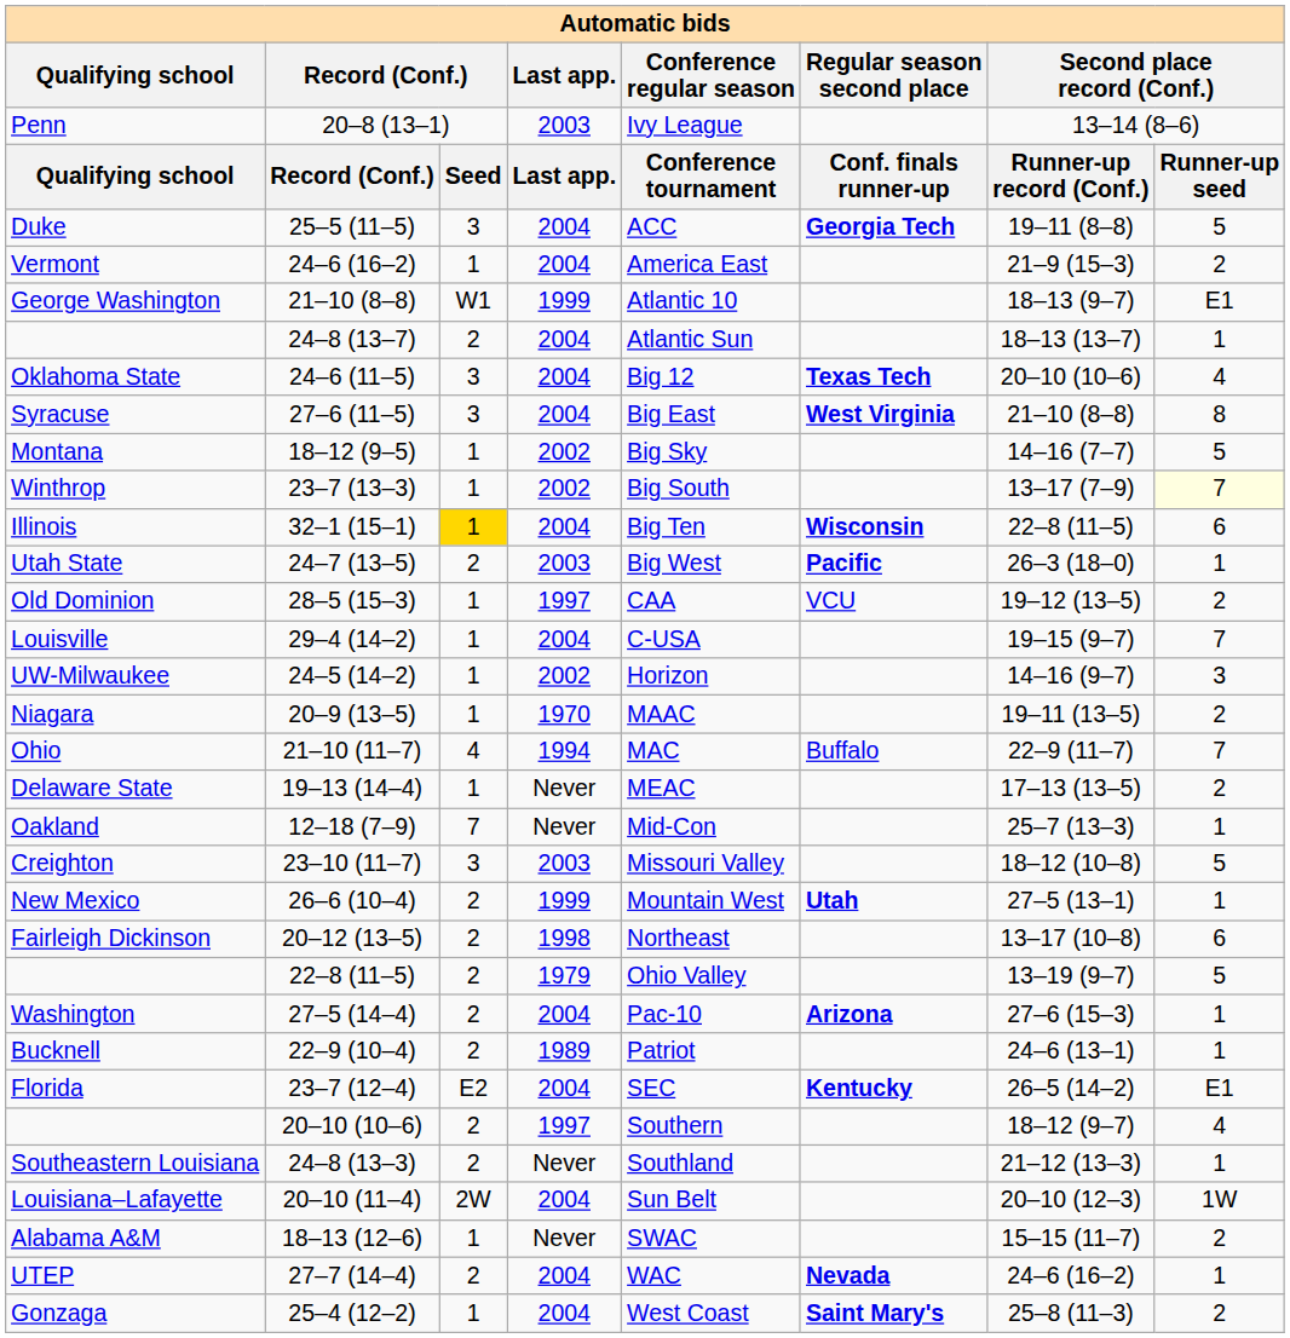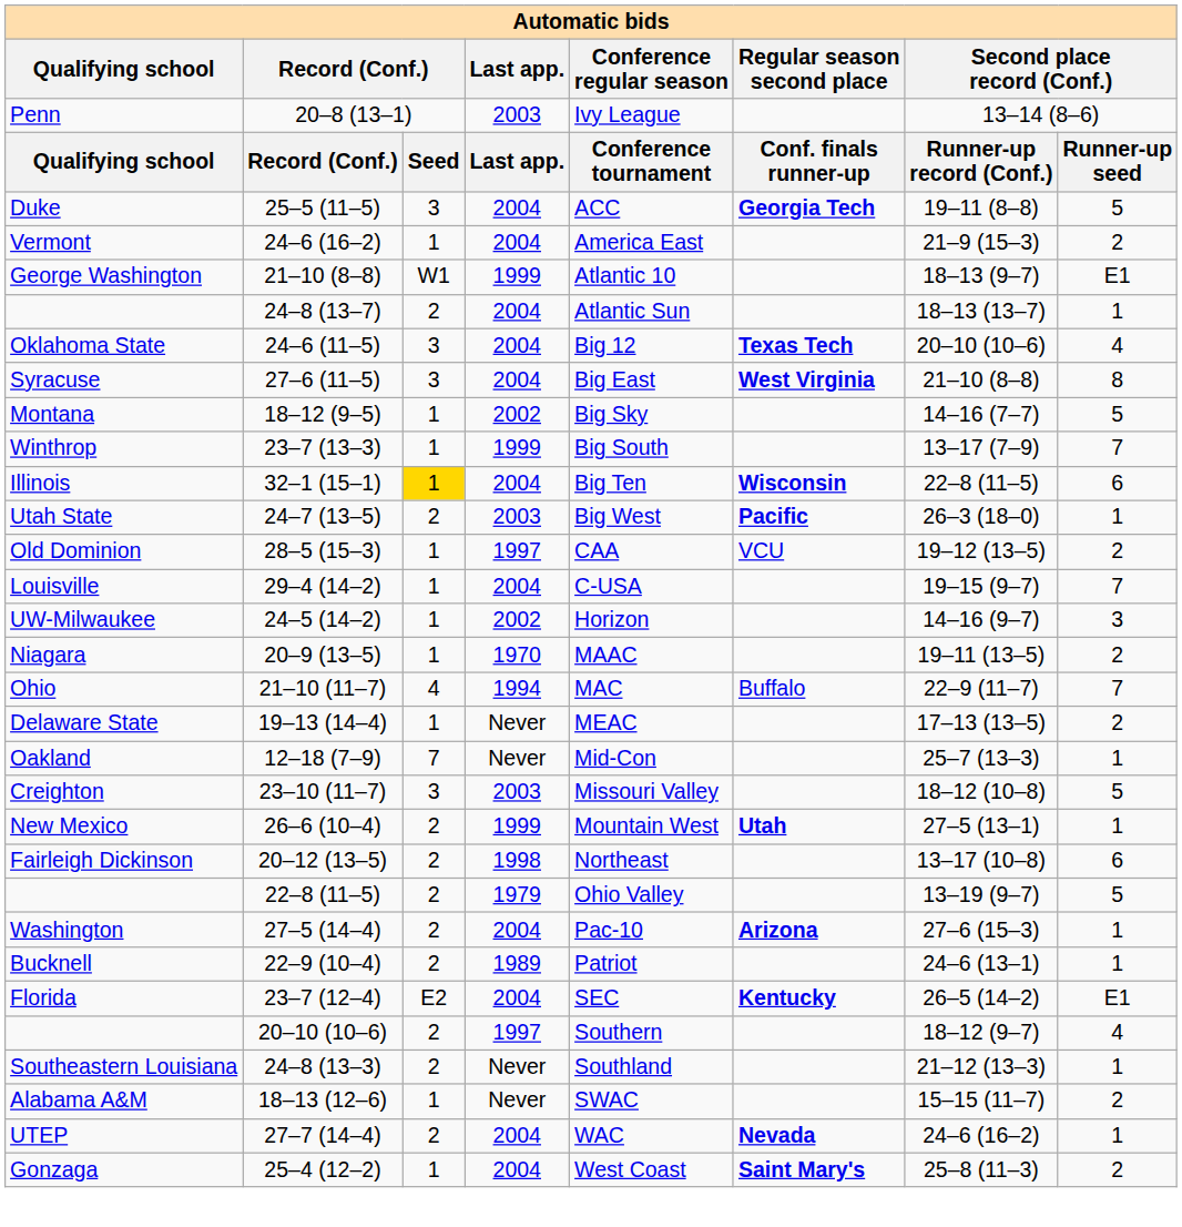 <table class="wikitable">
 <tr>
 <th colspan="8" style="background:#ffdead;">Automatic bids</th>
 </tr>
 <tr>
 <th>Qualifying school</th>
 <th colspan="2">Record (Conf.)</th>
 <th>Last app.</th>
 <th>Conference<br>regular season</th>
 <th>Regular season<br>second place</th>
 <th colspan="2">Second place<br>record (Conf.)</th>
 </tr>
 <tr>
 <td><a href='#'>Penn</a></td>
 <td colspan=2 align=center>20–8 (13–1)</td>
 <td align=center><a href='#'>2003</a></td>
 <td><a href='#'>Ivy League</a></td>
 <td></td>
 <td colspan=2 align=center>13–14 (8–6)</td>
 </tr>
 <tr>
 <th>Qualifying school</th>
 <th>Record (Conf.)</th>
 <th>Seed</th>
 <th>Last app.</th>
 <th>Conference<br>tournament</th>
 <th>Conf. finals<br>runner-up</th>
 <th>Runner-up<br>record (Conf.)</th>
 <th>Runner-up<br>seed</th>
 </tr>
 <tr>
 <td><a href='#'>Duke</a></td>
 <td align=center>25–5 (11–5)</td>
 <td align=center>3</td>
 <td align=center><a href='#'>2004</a></td>
 <td><a href='#'>ACC</a></td>
 <td><strong><a href='#'>Georgia Tech</a></strong></td>
 <td align=center>19–11 (8–8)</td>
 <td align=center>5</td>
 </tr>
 <tr>
 <td><a href='#'>Vermont</a></td>
 <td align=center>24–6 (16–2)</td>
 <td align=center>1</td>
 <td align=center><a href='#'>2004</a></td>
 <td><a href='#'>America East</a></td>
 <td></td>
 <td align=center>21–9 (15–3)</td>
 <td align=center>2</td>
 </tr>
 <tr>
 <td><a href='#'>George Washington</a></td>
 <td align=center>21–10 (8–8)</td>
 <td align=center>W1</td>
 <td align=center><a href='#'>1999</a></td>
 <td><a href='#'>Atlantic 10</a></td>
 <td></td>
 <td align=center>18–13 (9–7)</td>
 <td align=center>E1</td>
 </tr>
 <tr>
 <td></td>
 <td align=center>24–8 (13–7)</td>
 <td align=center>2</td>
 <td align=center><a href='#'>2004</a></td>
 <td><a href='#'>Atlantic Sun</a></td>
 <td></td>
 <td align=center>18–13 (13–7)</td>
 <td align=center>1</td>
 </tr>
 <tr>
 <td><a href='#'>Oklahoma State</a></td>
 <td align=center>24–6 (11–5)</td>
 <td align=center>3</td>
 <td align=center><a href='#'>2004</a></td>
 <td><a href='#'>Big 12</a></td>
 <td><strong><a href='#'>Texas Tech</a></strong></td>
 <td align=center>20–10 (10–6)</td>
 <td align=center>4</td>
 </tr>
 <tr>
 <td><a href='#'>Syracuse</a></td>
 <td align=center>27–6 (11–5)</td>
 <td align=center>3</td>
 <td align=center><a href='#'>2004</a></td>
 <td><a href='#'>Big East</a></td>
 <td><strong><a href='#'>West Virginia</a></strong></td>
 <td align=center>21–10 (8–8)</td>
 <td align=center>8</td>
 </tr>
 <tr>
 <td><a href='#'>Montana</a></td>
 <td align=center>18–12 (9–5)</td>
 <td align=center>1</td>
 <td align=center><a href='#'>2002</a></td>
 <td><a href='#'>Big Sky</a></td>
 <td></td>
 <td align=center>14–16 (7–7)</td>
 <td align=center>5</td>
 </tr>
 <tr>
 <td><a href='#'>Winthrop</a></td>
 <td align=center>23–7 (13–3)</td>
 <td align=center>1</td>
-<td align=center><a href='#'>2002</a></td>
+<td align=center><a href='#'>1999</a></td>
 <td><a href='#'>Big South</a></td>
 <td></td>
 <td align=center>13–17 (7–9)</td>
-<td align=center style="background: lightyellow;">7</td>
+<td align=center>7</td>
 </tr>
 <tr>
 <td><a href='#'>Illinois</a></td>
 <td align=center>32–1 (15–1)</td>
 <td align=center style="background: gold;">1</td>
 <td align=center><a href='#'>2004</a></td>
 <td><a href='#'>Big Ten</a></td>
 <td><strong><a href='#'>Wisconsin</a></strong></td>
 <td align=center>22–8 (11–5)</td>
 <td align=center>6</td>
 </tr>
 <tr>
 <td><a href='#'>Utah State</a></td>
 <td align=center>24–7 (13–5)</td>
 <td align=center>2</td>
 <td align=center><a href='#'>2003</a></td>
 <td><a href='#'>Big West</a></td>
 <td><strong><a href='#'>Pacific</a></strong></td>
 <td align=center>26–3 (18–0)</td>
 <td align=center>1</td>
 </tr>
 <tr>
 <td><a href='#'>Old Dominion</a></td>
 <td align=center>28–5 (15–3)</td>
 <td align=center>1</td>
 <td align=center><a href='#'>1997</a></td>
 <td><a href='#'>CAA</a></td>
 <td><a href='#'>VCU</a></td>
 <td align=center>19–12 (13–5)</td>
 <td align=center>2</td>
 </tr>
 <tr>
 <td><a href='#'>Louisville</a></td>
 <td align=center>29–4 (14–2)</td>
 <td align=center>1</td>
 <td align=center><a href='#'>2004</a></td>
 <td><a href='#'>C-USA</a></td>
 <td></td>
 <td align=center>19–15 (9–7)</td>
 <td align=center>7</td>
 </tr>
 <tr>
 <td><a href='#'>UW-Milwaukee</a></td>
 <td align=center>24–5 (14–2)</td>
 <td align=center>1</td>
 <td align=center><a href='#'>2002</a></td>
 <td><a href='#'>Horizon</a></td>
 <td></td>
 <td align=center>14–16 (9–7)</td>
 <td align=center>3</td>
 </tr>
 <tr>
 <td><a href='#'>Niagara</a></td>
 <td align=center>20–9 (13–5)</td>
 <td align=center>1</td>
 <td align=center><a href='#'>1970</a></td>
 <td><a href='#'>MAAC</a></td>
 <td></td>
 <td align=center>19–11 (13–5)</td>
 <td align=center>2</td>
 </tr>
 <tr>
 <td><a href='#'>Ohio</a></td>
 <td align=center>21–10 (11–7)</td>
 <td align=center>4</td>
 <td align=center><a href='#'>1994</a></td>
 <td><a href='#'>MAC</a></td>
 <td><a href='#'>Buffalo</a></td>
 <td align=center>22–9 (11–7)</td>
 <td align=center>7</td>
 </tr>
 <tr>
 <td><a href='#'>Delaware State</a></td>
 <td align=center>19–13 (14–4)</td>
 <td align=center>1</td>
 <td align=center>Never</td>
 <td><a href='#'>MEAC</a></td>
 <td></td>
 <td align=center>17–13 (13–5)</td>
 <td align=center>2</td>
 </tr>
 <tr>
 <td><a href='#'>Oakland</a></td>
 <td align=center>12–18 (7–9)</td>
 <td align=center>7</td>
 <td align=center>Never</td>
 <td><a href='#'>Mid-Con</a></td>
 <td></td>
 <td align=center>25–7 (13–3)</td>
 <td align=center>1</td>
 </tr>
 <tr>
 <td><a href='#'>Creighton</a></td>
 <td align=center>23–10 (11–7)</td>
 <td align=center>3</td>
 <td align=center><a href='#'>2003</a></td>
 <td><a href='#'>Missouri Valley</a></td>
 <td></td>
 <td align=center>18–12 (10–8)</td>
 <td align=center>5</td>
 </tr>
 <tr>
 <td><a href='#'>New Mexico</a></td>
 <td align=center>26–6 (10–4)</td>
 <td align=center>2</td>
 <td align=center><a href='#'>1999</a></td>
 <td><a href='#'>Mountain West</a></td>
 <td><strong><a href='#'>Utah</a></strong></td>
 <td align=center>27–5 (13–1)</td>
 <td align=center>1</td>
 </tr>
 <tr>
 <td><a href='#'>Fairleigh Dickinson</a></td>
 <td align=center>20–12 (13–5)</td>
 <td align=center>2</td>
 <td align=center><a href='#'>1998</a></td>
 <td><a href='#'>Northeast</a></td>
 <td></td>
 <td align=center>13–17 (10–8)</td>
 <td align=center>6</td>
 </tr>
 <tr>
 <td></td>
 <td align=center>22–8 (11–5)</td>
 <td align=center>2</td>
 <td align=center><a href='#'>1979</a></td>
 <td><a href='#'>Ohio Valley</a></td>
 <td></td>
 <td align=center>13–19 (9–7)</td>
 <td align=center>5</td>
 </tr>
 <tr>
 <td><a href='#'>Washington</a></td>
 <td align=center>27–5 (14–4)</td>
 <td align=center>2</td>
 <td align=center><a href='#'>2004</a></td>
 <td><a href='#'>Pac-10</a></td>
 <td><strong><a href='#'>Arizona</a></strong></td>
 <td align=center>27–6 (15–3)</td>
 <td align=center>1</td>
 </tr>
 <tr>
 <td><a href='#'>Bucknell</a></td>
 <td align=center>22–9 (10–4)</td>
 <td align=center>2</td>
 <td align=center><a href='#'>1989</a></td>
 <td><a href='#'>Patriot</a></td>
 <td></td>
 <td align=center>24–6 (13–1)</td>
 <td align=center>1</td>
 </tr>
 <tr>
 <td><a href='#'>Florida</a></td>
 <td align=center>23–7 (12–4)</td>
 <td align=center>E2</td>
 <td align=center><a href='#'>2004</a></td>
 <td><a href='#'>SEC</a></td>
 <td><strong><a href='#'>Kentucky</a></strong></td>
 <td align=center>26–5 (14–2)</td>
 <td align=center>E1</td>
 </tr>
 <tr>
 <td></td>
 <td align=center>20–10 (10–6)</td>
 <td align=center>2</td>
 <td align=center><a href='#'>1997</a></td>
 <td><a href='#'>Southern</a></td>
 <td></td>
 <td align=center>18–12 (9–7)</td>
 <td align=center>4</td>
 </tr>
 <tr>
 <td><a href='#'>Southeastern Louisiana</a></td>
 <td align=center>24–8 (13–3)</td>
 <td align=center>2</td>
 <td align=center>Never</td>
 <td><a href='#'>Southland</a></td>
 <td></td>
 <td align=center>21–12 (13–3)</td>
 <td align=center>1</td>
 </tr>
 <tr>
-<td><a href='#'>Louisiana–Lafayette</a></td>
-<td align=center>20–10 (11–4)</td>
-<td align=center>2W</td>
-<td align=center><a href='#'>2004</a></td>
-<td><a href='#'>Sun Belt</a></td>
-<td></td>
-<td align=center>20–10 (12–3)</td>
-<td align=center>1W</td>
-</tr>
-<tr>
 <td><a href='#'>Alabama A&M</a></td>
 <td align=center>18–13 (12–6)</td>
 <td align=center>1</td>
 <td align=center>Never</td>
 <td><a href='#'>SWAC</a></td>
 <td></td>
 <td align=center>15–15 (11–7)</td>
 <td align=center>2</td>
 </tr>
 <tr>
 <td><a href='#'>UTEP</a></td>
 <td align=center>27–7 (14–4)</td>
 <td align=center>2</td>
 <td align=center><a href='#'>2004</a></td>
 <td><a href='#'>WAC</a></td>
 <td><strong><a href='#'>Nevada</a></strong></td>
 <td align=center>24–6 (16–2)</td>
 <td align=center>1</td>
 </tr>
 <tr>
 <td><a href='#'>Gonzaga</a></td>
 <td align=center>25–4 (12–2)</td>
 <td align=center>1</td>
 <td align=center><a href='#'>2004</a></td>
 <td><a href='#'>West Coast</a></td>
 <td><strong><a href='#'>Saint Mary's</a></strong></td>
 <td align=center>25–8 (11–3)</td>
 <td align=center>2</td>
 </tr>
 </table>
